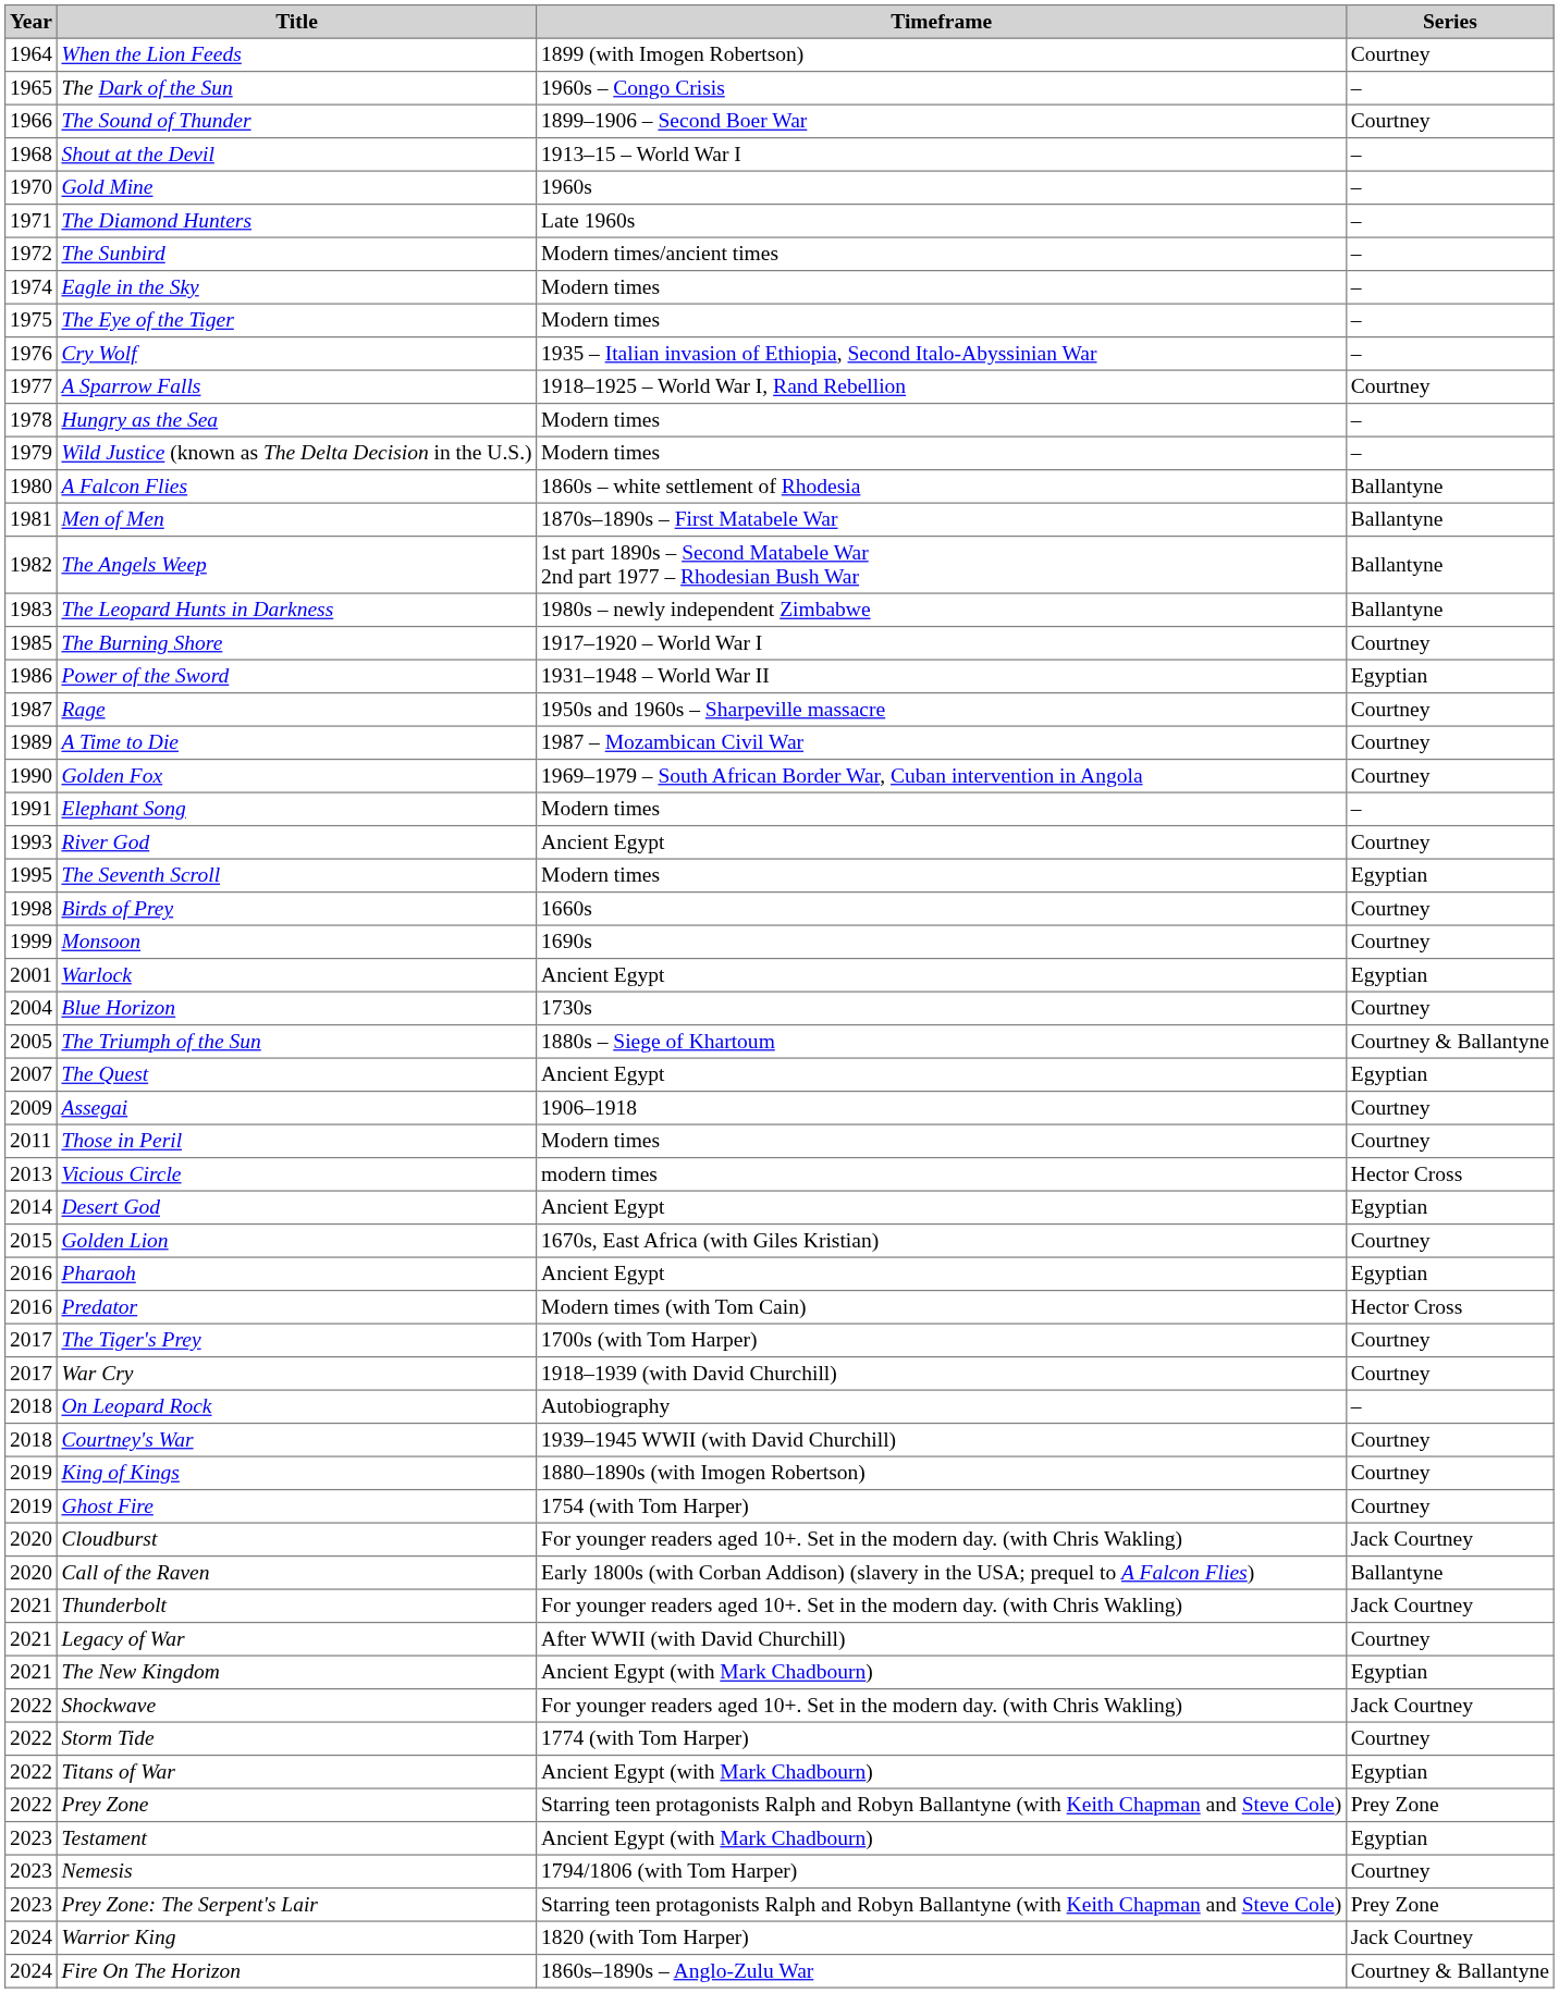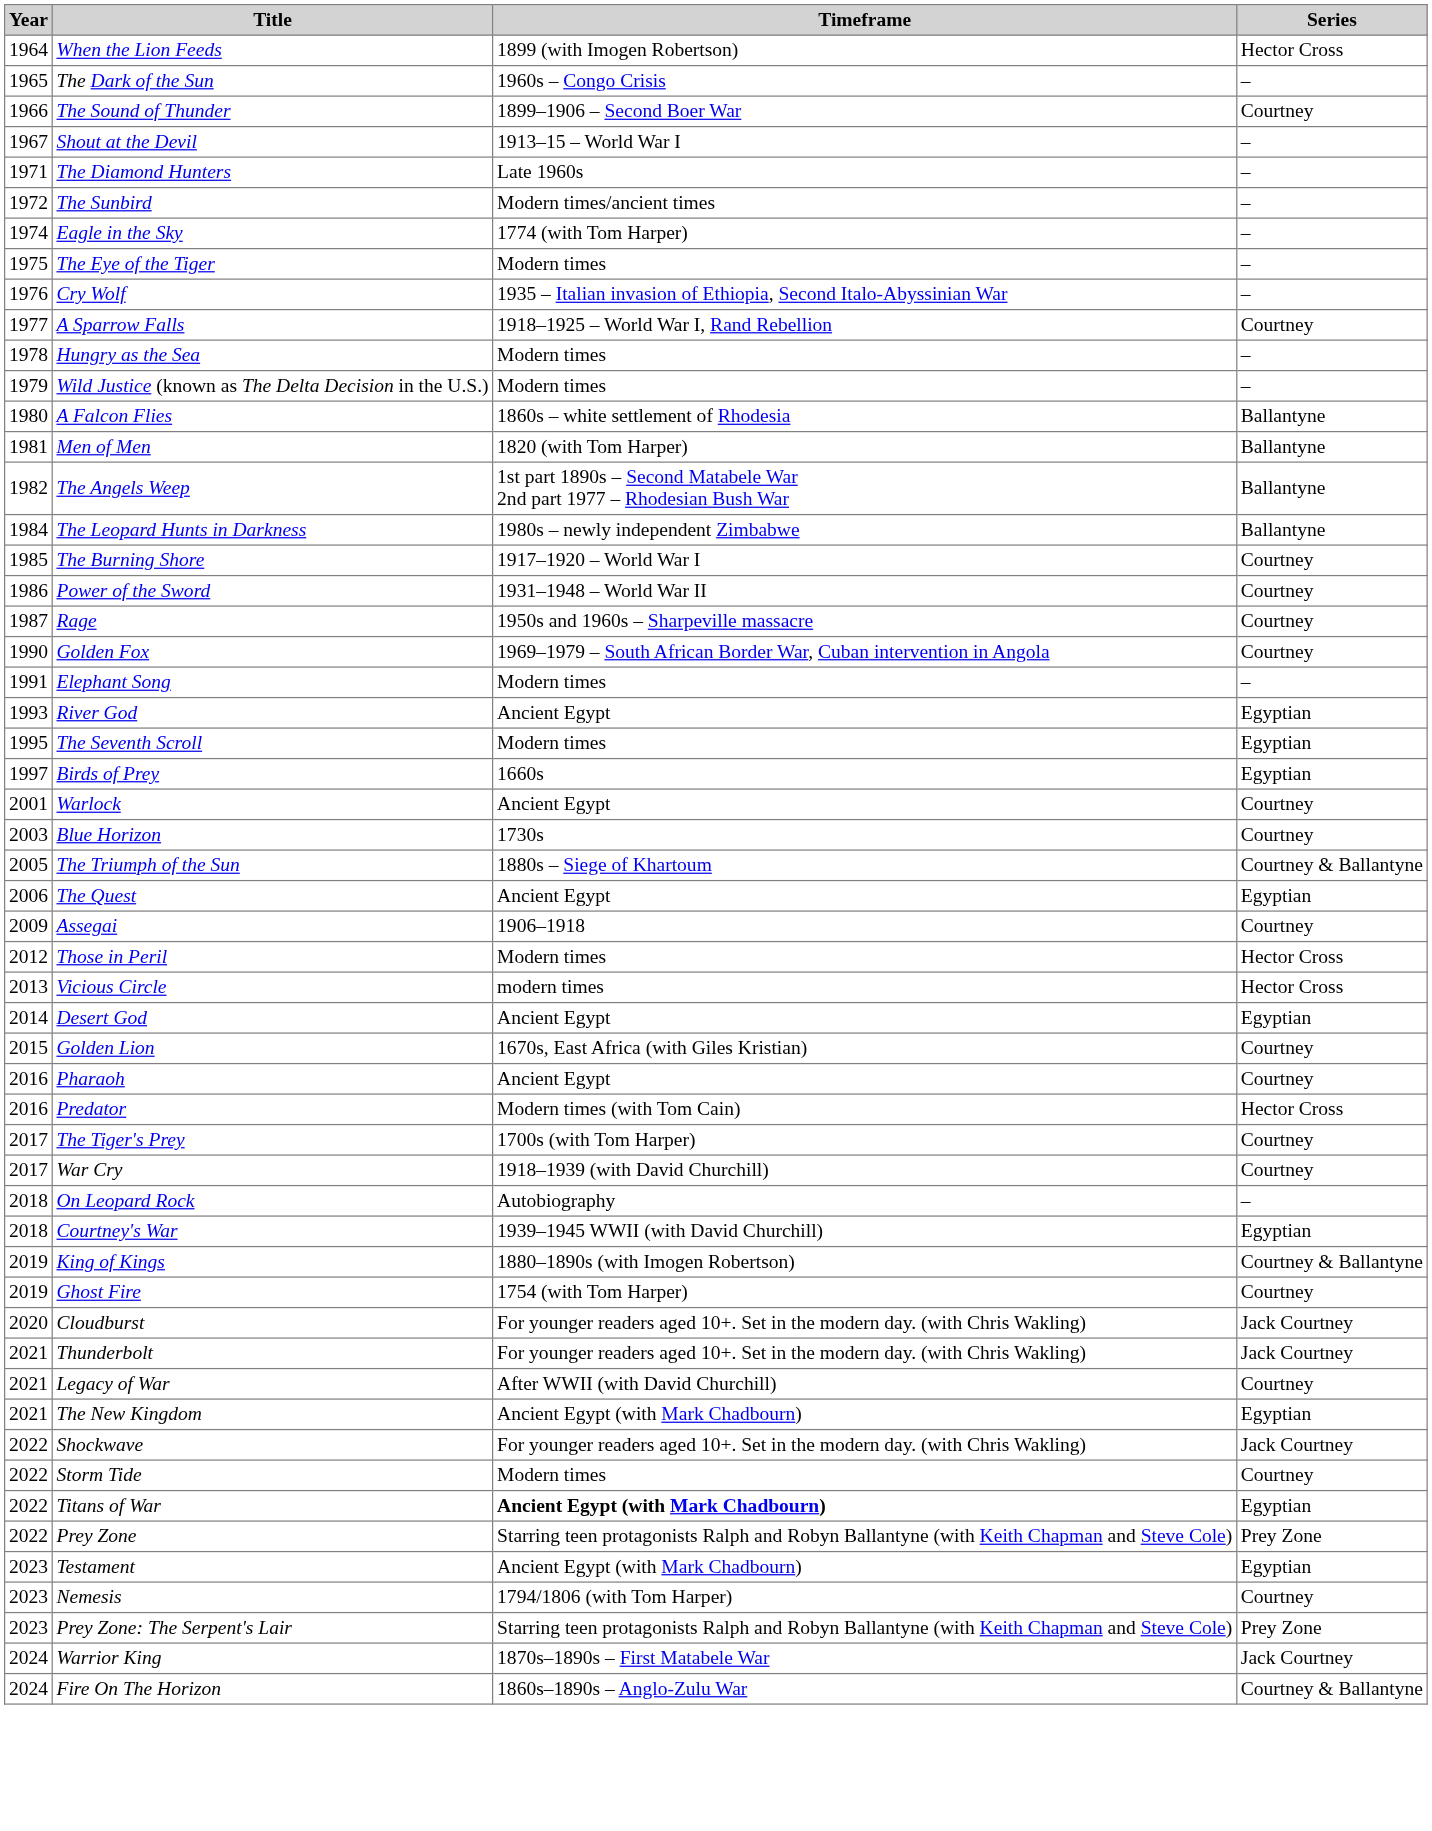 <table class="toccolours sortable" border="1" cellpadding="3" style="border-collapse:collapse">
 <tr style="background:lightgrey;">
 <th>Year</th>
 <th>Title</th>
 <th>Timeframe</th>
 <th>Series</th>
 </tr>
 <tr>
 <td>1964</td>
 <td><em><a href='#'>When the Lion Feeds</a></em></td>
 <td>1899 (with Imogen Robertson)</td>
-<td>Courtney</td>
+<td>Hector Cross</td>
 </tr>
 <tr>
 <td>1965</td>
 <td><em>The <a href='#'>Dark of the Sun</a></em></td>
 <td>1960s – <a href='#'>Congo Crisis</a></td>
 <td>–</td>
 </tr>
 <tr>
 <td>1966</td>
 <td><em><a href='#'>The Sound of Thunder</a></em></td>
 <td>1899–1906 – <a href='#'>Second Boer War</a></td>
 <td>Courtney</td>
 </tr>
 <tr>
-<td>1968</td>
+<td>1967</td>
 <td><em><a href='#'>Shout at the Devil</a></em></td>
 <td>1913–15 – World War I</td>
-<td>–</td>
-</tr>
-<tr>
-<td>1970</td>
-<td><em><a href='#'>Gold Mine</a></em></td>
-<td>1960s</td>
 <td>–</td>
 </tr>
 <tr>
 <td>1971</td>
 <td><em><a href='#'>The Diamond Hunters</a></em></td>
 <td>Late 1960s</td>
 <td>–</td>
 </tr>
 <tr>
 <td>1972</td>
 <td><em><a href='#'>The Sunbird</a></em></td>
 <td>Modern times/ancient times</td>
 <td>–</td>
 </tr>
 <tr>
 <td>1974</td>
 <td><em><a href='#'>Eagle in the Sky</a></em></td>
-<td>Modern times</td>
+<td>1774 (with Tom Harper)</td>
 <td>–</td>
 </tr>
 <tr>
 <td>1975</td>
 <td><em><a href='#'>The Eye of the Tiger</a></em></td>
 <td>Modern times</td>
 <td>–</td>
 </tr>
 <tr>
 <td>1976</td>
 <td><em><a href='#'>Cry Wolf</a></em></td>
 <td>1935 – <a href='#'>Italian invasion of Ethiopia</a>, <a href='#'>Second Italo-Abyssinian War</a></td>
 <td>–</td>
 </tr>
 <tr>
 <td>1977</td>
 <td><em><a href='#'>A Sparrow Falls</a></em></td>
 <td>1918–1925 – World War I, <a href='#'>Rand Rebellion</a></td>
 <td>Courtney</td>
 </tr>
 <tr>
 <td>1978</td>
 <td><em><a href='#'>Hungry as the Sea</a></em></td>
 <td>Modern times</td>
 <td>–</td>
 </tr>
 <tr>
 <td>1979</td>
 <td><em><a href='#'>Wild Justice</a></em> (known as <em>The Delta Decision</em> in the U.S.)</td>
 <td>Modern times</td>
 <td>–</td>
 </tr>
 <tr>
 <td>1980</td>
 <td><em><a href='#'>A Falcon Flies</a></em></td>
 <td>1860s – white settlement of <a href='#'>Rhodesia</a></td>
 <td>Ballantyne</td>
 </tr>
 <tr>
 <td>1981</td>
 <td><em><a href='#'>Men of Men</a></em></td>
-<td>1870s–1890s – <a href='#'>First Matabele War</a></td>
+<td>1820 (with Tom Harper)</td>
 <td>Ballantyne</td>
 </tr>
 <tr>
 <td>1982</td>
 <td><em><a href='#'>The Angels Weep</a></em></td>
 <td>1st part 1890s – <a href='#'>Second Matabele War</a><br>2nd part 1977 – <a href='#'>Rhodesian Bush War</a></td>
 <td>Ballantyne</td>
 </tr>
 <tr>
-<td>1983</td>
+<td>1984</td>
 <td><em><a href='#'>The Leopard Hunts in Darkness</a></em></td>
 <td>1980s – newly independent <a href='#'>Zimbabwe</a></td>
 <td>Ballantyne</td>
 </tr>
 <tr>
 <td>1985</td>
 <td><em><a href='#'>The Burning Shore</a></em></td>
 <td>1917–1920 – World War I</td>
 <td>Courtney</td>
 </tr>
 <tr>
 <td>1986</td>
 <td><em><a href='#'>Power of the Sword</a></em></td>
 <td>1931–1948 – World War II</td>
-<td>Egyptian</td>
+<td>Courtney</td>
 </tr>
 <tr>
 <td>1987</td>
 <td><em><a href='#'>Rage</a></em></td>
 <td>1950s and 1960s – <a href='#'>Sharpeville massacre</a></td>
-<td>Courtney</td>
-</tr>
-<tr>
-<td>1989</td>
-<td><em><a href='#'>A Time to Die</a></em></td>
-<td>1987 – <a href='#'>Mozambican Civil War</a></td>
 <td>Courtney</td>
 </tr>
 <tr>
 <td>1990</td>
 <td><em><a href='#'>Golden Fox</a></em></td>
 <td>1969–1979 – <a href='#'>South African Border War</a>, <a href='#'>Cuban intervention in Angola</a></td>
 <td>Courtney</td>
 </tr>
 <tr>
 <td>1991</td>
 <td><em><a href='#'>Elephant Song</a></em></td>
 <td>Modern times</td>
 <td>–</td>
 </tr>
 <tr>
 <td>1993</td>
 <td><em><a href='#'>River God</a></em></td>
 <td>Ancient Egypt</td>
-<td>Courtney</td>
+<td>Egyptian</td>
 </tr>
 <tr>
 <td>1995</td>
 <td><em><a href='#'>The Seventh Scroll</a></em></td>
 <td>Modern times</td>
 <td>Egyptian</td>
 </tr>
 <tr>
-<td>1998</td>
+<td>1997</td>
 <td><em><a href='#'>Birds of Prey</a></em></td>
 <td>1660s</td>
-<td>Courtney</td>
-</tr>
-<tr>
-<td>1999</td>
-<td><em><a href='#'>Monsoon</a></em></td>
-<td>1690s</td>
-<td>Courtney</td>
+<td>Egyptian</td>
 </tr>
 <tr>
 <td>2001</td>
 <td><em><a href='#'>Warlock</a></em></td>
 <td>Ancient Egypt</td>
-<td>Egyptian</td>
+<td>Courtney</td>
 </tr>
 <tr>
-<td>2004</td>
+<td>2003</td>
 <td><em><a href='#'>Blue Horizon</a></em></td>
 <td>1730s</td>
 <td>Courtney</td>
 </tr>
 <tr>
 <td>2005</td>
 <td><em><a href='#'>The Triumph of the Sun</a></em></td>
 <td>1880s – <a href='#'>Siege of Khartoum</a></td>
 <td>Courtney & Ballantyne</td>
 </tr>
 <tr>
-<td>2007</td>
+<td>2006</td>
 <td><em><a href='#'>The Quest</a></em></td>
 <td>Ancient Egypt</td>
 <td>Egyptian</td>
 </tr>
 <tr>
 <td>2009</td>
 <td><em><a href='#'>Assegai</a></em></td>
 <td>1906–1918</td>
 <td>Courtney</td>
 </tr>
 <tr>
-<td>2011</td>
+<td>2012</td>
 <td><em><a href='#'>Those in Peril</a></em></td>
 <td>Modern times</td>
-<td>Courtney</td>
+<td>Hector Cross</td>
 </tr>
 <tr>
 <td>2013</td>
 <td><em><a href='#'>Vicious Circle</a></em></td>
 <td>modern times</td>
 <td>Hector Cross</td>
 </tr>
 <tr>
 <td>2014</td>
 <td><em><a href='#'>Desert God</a></em></td>
 <td>Ancient Egypt</td>
 <td>Egyptian</td>
 </tr>
 <tr>
 <td>2015</td>
 <td><em><a href='#'>Golden Lion</a></em></td>
 <td>1670s, East Africa (with Giles Kristian)</td>
 <td>Courtney</td>
 </tr>
 <tr>
 <td>2016</td>
 <td><em><a href='#'>Pharaoh</a></em></td>
 <td>Ancient Egypt</td>
-<td>Egyptian</td>
+<td>Courtney</td>
 </tr>
 <tr>
 <td>2016</td>
 <td><em><a href='#'>Predator</a></em></td>
 <td>Modern times (with Tom Cain)</td>
 <td>Hector Cross</td>
 </tr>
 <tr>
 <td>2017</td>
 <td><em><a href='#'>The Tiger's Prey</a></em></td>
 <td>1700s (with Tom Harper)</td>
 <td>Courtney</td>
 </tr>
 <tr>
 <td>2017</td>
 <td><em>War Cry</em></td>
 <td>1918–1939 (with David Churchill)</td>
 <td>Courtney</td>
 </tr>
 <tr>
 <td>2018</td>
 <td><em><a href='#'>On Leopard Rock</a></em></td>
 <td>Autobiography</td>
 <td>–</td>
 </tr>
 <tr>
 <td>2018</td>
 <td><em><a href='#'>Courtney's War</a></em></td>
 <td>1939–1945 WWII (with David Churchill)</td>
-<td>Courtney</td>
+<td>Egyptian</td>
 </tr>
 <tr>
 <td>2019</td>
 <td><em><a href='#'>King of Kings</a></em></td>
 <td>1880–1890s (with Imogen Robertson)</td>
-<td>Courtney</td>
+<td>Courtney & Ballantyne</td>
 </tr>
 <tr>
 <td>2019</td>
 <td><em><a href='#'>Ghost Fire</a></em></td>
 <td>1754 (with Tom Harper)</td>
 <td>Courtney</td>
 </tr>
 <tr>
 <td>2020</td>
 <td><em>Cloudburst</em></td>
 <td>For younger readers aged 10+. Set in the modern day. (with Chris Wakling)</td>
 <td>Jack Courtney</td>
-</tr>
-<tr>
-<td>2020</td>
-<td><em>Call of the Raven</em></td>
-<td>Early 1800s (with Corban Addison)  (slavery in the USA; prequel to <em><a href='#'>A Falcon Flies</a></em>)</td>
-<td>Ballantyne</td>
 </tr>
 <tr>
 <td>2021</td>
 <td><em>Thunderbolt</em></td>
 <td>For younger readers aged 10+. Set in the modern day. (with Chris Wakling)</td>
 <td>Jack Courtney</td>
 </tr>
 <tr>
 <td>2021</td>
 <td><em>Legacy of War</em></td>
 <td>After WWII (with David Churchill)</td>
 <td>Courtney</td>
 </tr>
 <tr>
 <td>2021</td>
 <td><em>The New Kingdom</em></td>
 <td>Ancient Egypt (with <a href='#'>Mark Chadbourn</a>)</td>
 <td>Egyptian</td>
 </tr>
 <tr>
 <td>2022</td>
 <td><em>Shockwave</em></td>
 <td>For younger readers aged 10+. Set in the modern day. (with Chris Wakling)</td>
 <td>Jack Courtney</td>
 </tr>
 <tr>
 <td>2022</td>
 <td><em>Storm Tide</em></td>
-<td>1774 (with Tom Harper)</td>
+<td>Modern times</td>
 <td>Courtney</td>
 </tr>
 <tr>
 <td>2022</td>
 <td><em>Titans of War</em></td>
-<td>Ancient Egypt (with <a href='#'>Mark Chadbourn</a>)</td>
+<td><strong>Ancient Egypt (with <a href='#'>Mark Chadbourn</a>)</strong></td>
 <td>Egyptian</td>
 </tr>
 <tr>
 <td>2022</td>
 <td><em>Prey Zone</em></td>
 <td>Starring teen protagonists Ralph and Robyn Ballantyne (with <a href='#'>Keith Chapman</a> and <a href='#'>Steve Cole</a>)</td>
 <td>Prey Zone</td>
 </tr>
 <tr>
 <td>2023</td>
 <td><em>Testament</em></td>
 <td>Ancient Egypt (with <a href='#'>Mark Chadbourn</a>)</td>
 <td>Egyptian</td>
 </tr>
 <tr>
 <td>2023</td>
 <td><em>Nemesis</em></td>
 <td>1794/1806 (with Tom Harper)</td>
 <td>Courtney</td>
 </tr>
 <tr>
 <td>2023</td>
 <td><em>Prey Zone: The Serpent's Lair</em></td>
 <td>Starring teen protagonists Ralph and Robyn Ballantyne (with <a href='#'>Keith Chapman</a> and <a href='#'>Steve Cole</a>)</td>
 <td>Prey Zone</td>
 </tr>
 <tr>
 <td>2024</td>
 <td><em>Warrior King</em></td>
-<td>1820 (with Tom Harper)</td>
+<td>1870s–1890s – <a href='#'>First Matabele War</a></td>
 <td>Jack Courtney</td>
 </tr>
 <tr>
 <td>2024</td>
 <td><em>Fire On The Horizon</em></td>
 <td>1860s–1890s – <a href='#'>Anglo-Zulu War</a></td>
 <td>Courtney & Ballantyne</td>
 </tr>
 </table>
